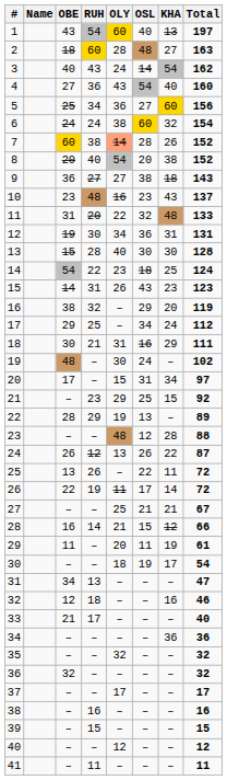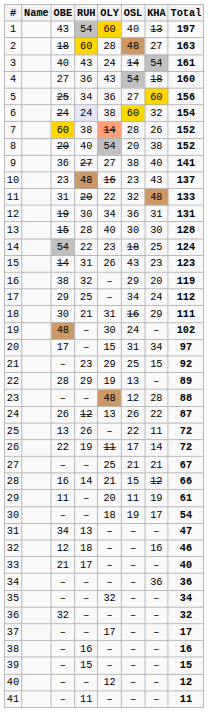 <table class="wikitable sortable" style="text-align:center;">
 <tr>
 <th>#</th>
 <th>Name</th>
 <th>OBE</th>
 <th>RUH</th>
 <th>OLY</th>
 <th>OSL</th>
 <th>KHA</th>
 <th>Total</th>
 </tr>
 <tr>
 <td>1</td>
 <td align="left"></td>
 <td>43</td>
 <td bgcolor="silver">54</td>
 <td bgcolor="gold">60</td>
 <td>40</td>
 <td><s>13</s></td>
 <td><strong>197</strong></td>
 </tr>
 <tr>
 <td>2</td>
 <td align="left"></td>
 <td><s>18</s></td>
 <td bgcolor="gold">60</td>
 <td>28</td>
 <td bgcolor=CC9966>48</td>
 <td>27</td>
 <td><strong>163</strong></td>
 </tr>
 <tr>
 <td>3</td>
 <td align="left"></td>
 <td>40</td>
 <td>43</td>
 <td>24</td>
 <td><s>14</s></td>
 <td bgcolor="silver">54</td>
-<td><strong>162</strong></td>
+<td><strong>161</strong></td>
 </tr>
 <tr>
 <td>4</td>
 <td align="left"></td>
 <td>27</td>
 <td>36</td>
 <td>43</td>
 <td bgcolor="silver">54</td>
-<td>40</td>
+<td><s>18</s></td>
 <td><strong>160</strong></td>
 </tr>
 <tr>
 <td>5</td>
 <td align="left"></td>
 <td><s>25</s></td>
 <td>34</td>
 <td>36</td>
 <td>27</td>
 <td bgcolor="gold">60</td>
 <td><strong>156</strong></td>
 </tr>
 <tr>
 <td>6</td>
 <td align="left"></td>
 <td><s>24</s></td>
-<td>24</td>
+<td style="background: lavender;">24</td>
 <td>38</td>
 <td bgcolor="gold">60</td>
 <td>32</td>
 <td><strong>154</strong></td>
 </tr>
 <tr>
 <td>7</td>
 <td align="left"></td>
 <td bgcolor="gold">60</td>
 <td>38</td>
 <td style="background: lightsalmon;"><s>14</s></td>
 <td>28</td>
 <td>26</td>
 <td><strong>152</strong></td>
 </tr>
 <tr>
 <td>8</td>
 <td align="left"></td>
 <td><s>20</s></td>
 <td>40</td>
 <td bgcolor="silver">54</td>
 <td>20</td>
 <td>38</td>
 <td><strong>152</strong></td>
 </tr>
 <tr>
 <td>9</td>
 <td align="left"></td>
 <td>36</td>
 <td><s>27</s></td>
 <td>27</td>
 <td>38</td>
-<td><s>18</s></td>
-<td><strong>143</strong></td>
+<td>40</td>
+<td><strong>141</strong></td>
 </tr>
 <tr>
 <td>10</td>
 <td align="left"></td>
 <td>23</td>
 <td bgcolor=CC9966>48</td>
 <td><s>16</s></td>
 <td>23</td>
 <td>43</td>
 <td><strong>137</strong></td>
 </tr>
 <tr>
 <td>11</td>
 <td align="left"></td>
 <td>31</td>
 <td><s>20</s></td>
 <td>22</td>
 <td>32</td>
 <td bgcolor=CC9966>48</td>
 <td><strong>133</strong></td>
 </tr>
 <tr>
 <td>12</td>
 <td align="left"></td>
 <td><s>19</s></td>
 <td>30</td>
 <td>34</td>
 <td>36</td>
 <td>31</td>
 <td><strong>131</strong></td>
 </tr>
 <tr>
 <td>13</td>
 <td align="left"></td>
 <td><s>15</s></td>
 <td>28</td>
 <td>40</td>
 <td>30</td>
 <td>30</td>
 <td><strong>128</strong></td>
 </tr>
 <tr>
 <td>14</td>
 <td align="left"></td>
 <td bgcolor="silver">54</td>
 <td>22</td>
 <td>23</td>
 <td><s>18</s></td>
 <td>25</td>
 <td><strong>124</strong></td>
 </tr>
 <tr>
 <td>15</td>
 <td align="left"></td>
 <td><s>14</s></td>
 <td>31</td>
 <td>26</td>
 <td>43</td>
 <td>23</td>
 <td><strong>123</strong></td>
 </tr>
 <tr>
 <td>16</td>
 <td align="left"></td>
 <td>38</td>
 <td>32</td>
 <td>–</td>
 <td>29</td>
 <td>20</td>
 <td><strong>119</strong></td>
 </tr>
 <tr>
 <td>17</td>
 <td align="left"></td>
 <td>29</td>
 <td>25</td>
 <td>–</td>
 <td>34</td>
 <td>24</td>
 <td><strong>112</strong></td>
 </tr>
 <tr>
 <td>18</td>
 <td align="left"></td>
 <td>30</td>
 <td>21</td>
 <td>31</td>
 <td><s>16</s></td>
 <td>29</td>
 <td><strong>111</strong></td>
 </tr>
 <tr>
 <td>19</td>
 <td align="left"></td>
 <td bgcolor=CC9966>48</td>
 <td>–</td>
 <td>30</td>
 <td>24</td>
 <td>–</td>
 <td><strong>102</strong></td>
 </tr>
 <tr>
 <td>20</td>
 <td align="left"></td>
 <td>17</td>
 <td>–</td>
 <td>15</td>
 <td>31</td>
 <td>34</td>
 <td><strong>97</strong></td>
 </tr>
 <tr>
 <td>21</td>
 <td align="left"></td>
 <td>–</td>
 <td>23</td>
 <td>29</td>
 <td>25</td>
 <td>15</td>
 <td><strong>92</strong></td>
 </tr>
 <tr>
 <td>22</td>
 <td align="left"></td>
 <td>28</td>
 <td>29</td>
 <td>19</td>
 <td>13</td>
 <td>–</td>
 <td><strong>89</strong></td>
 </tr>
 <tr>
 <td>23</td>
 <td align="left"></td>
 <td>–</td>
 <td>–</td>
 <td bgcolor=CC9966>48</td>
 <td>12</td>
 <td>28</td>
 <td><strong>88</strong></td>
 </tr>
 <tr>
 <td>24</td>
 <td align="left"></td>
 <td>26</td>
 <td><s>12</s></td>
 <td>13</td>
 <td>26</td>
 <td>22</td>
 <td><strong>87</strong></td>
 </tr>
 <tr>
 <td>25</td>
 <td align="left"></td>
 <td>13</td>
 <td>26</td>
 <td>–</td>
 <td>22</td>
 <td>11</td>
 <td><strong>72</strong></td>
 </tr>
 <tr>
 <td>26</td>
 <td align="left"></td>
 <td>22</td>
 <td>19</td>
 <td><s>11</s></td>
 <td>17</td>
 <td>14</td>
 <td><strong>72</strong></td>
 </tr>
 <tr>
 <td>27</td>
 <td align="left"></td>
 <td>–</td>
 <td>–</td>
 <td>25</td>
 <td>21</td>
 <td>21</td>
 <td><strong>67</strong></td>
 </tr>
 <tr>
 <td>28</td>
 <td align="left"></td>
 <td>16</td>
 <td>14</td>
 <td>21</td>
 <td>15</td>
 <td><s>12</s></td>
 <td><strong>66</strong></td>
 </tr>
 <tr>
 <td>29</td>
 <td align="left"></td>
 <td>11</td>
 <td>–</td>
 <td>20</td>
 <td>11</td>
 <td>19</td>
 <td><strong>61</strong></td>
 </tr>
 <tr>
 <td>30</td>
 <td align="left"></td>
 <td>–</td>
 <td>–</td>
 <td>18</td>
 <td>19</td>
 <td>17</td>
 <td><strong>54</strong></td>
 </tr>
 <tr>
 <td>31</td>
 <td align="left"></td>
 <td>34</td>
 <td>13</td>
 <td>–</td>
 <td>–</td>
 <td>–</td>
 <td><strong>47</strong></td>
 </tr>
 <tr>
 <td>32</td>
 <td align="left"></td>
 <td>12</td>
 <td>18</td>
 <td>–</td>
 <td>–</td>
 <td>16</td>
 <td><strong>46</strong></td>
 </tr>
 <tr>
 <td>33</td>
 <td align="left"></td>
 <td>21</td>
 <td>17</td>
 <td>–</td>
 <td>–</td>
 <td>–</td>
 <td><strong>40</strong></td>
 </tr>
 <tr>
 <td>34</td>
 <td align="left"></td>
 <td>–</td>
 <td>–</td>
 <td>–</td>
 <td>–</td>
 <td>36</td>
 <td><strong>36</strong></td>
 </tr>
 <tr>
 <td>35</td>
 <td align="left"></td>
 <td>–</td>
 <td>–</td>
 <td>32</td>
 <td>–</td>
 <td>–</td>
-<td><strong>32</strong></td>
+<td><strong>34</strong></td>
 </tr>
 <tr>
 <td>36</td>
 <td align="left"></td>
 <td>32</td>
 <td>–</td>
 <td>–</td>
 <td>–</td>
 <td>–</td>
 <td><strong>32</strong></td>
 </tr>
 <tr>
 <td>37</td>
 <td align="left"></td>
 <td>–</td>
 <td>–</td>
 <td>17</td>
 <td>–</td>
 <td>–</td>
 <td><strong>17</strong></td>
 </tr>
 <tr>
 <td>38</td>
 <td align="left"></td>
 <td>–</td>
 <td>16</td>
 <td>–</td>
 <td>–</td>
 <td>–</td>
 <td><strong>16</strong></td>
 </tr>
 <tr>
 <td>39</td>
 <td align="left"></td>
 <td>–</td>
 <td>15</td>
 <td>–</td>
 <td>–</td>
 <td>–</td>
 <td><strong>15</strong></td>
 </tr>
 <tr>
 <td>40</td>
 <td align="left"></td>
 <td>–</td>
 <td>–</td>
 <td>12</td>
 <td>–</td>
 <td>–</td>
 <td><strong>12</strong></td>
 </tr>
 <tr>
 <td>41</td>
 <td align="left"></td>
 <td>–</td>
 <td>11</td>
 <td>–</td>
 <td>–</td>
 <td>–</td>
 <td><strong>11</strong></td>
 </tr>
 </table>
